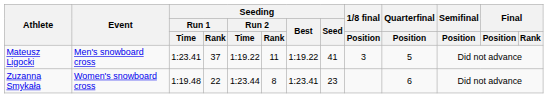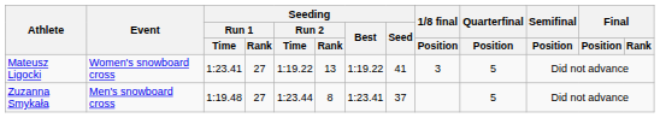 <table class=wikitable style=font-size:90%>
 <tr>
 <th rowspan=3>Athlete</th>
 <th rowspan=3>Event</th>
 <th colspan=6>Seeding</th>
 <th rowspan=2>1/8 final</th>
 <th rowspan=2>Quarterfinal</th>
 <th rowspan=2>Semifinal</th>
 <th rowspan=2 colspan=2>Final</th>
 </tr>
 <tr style=font-size:95%>
 <th colspan=2>Run 1</th>
 <th colspan=2>Run 2</th>
 <th rowspan=2>Best</th>
 <th rowspan=2>Seed</th>
 </tr>
 <tr style=font-size:95%>
 <th>Time</th>
 <th>Rank</th>
 <th>Time</th>
 <th>Rank</th>
 <th>Position</th>
 <th>Position</th>
 <th>Position</th>
 <th>Position</th>
 <th>Rank</th>
 </tr>
 <tr align=center>
 <td align=left><a href='#'>Mateusz Ligocki</a></td>
-<td align=left><a href='#'>Men's snowboard cross</a></td>
+<td align=left><a href='#'>Women's snowboard cross</a></td>
 <td>1:23.41</td>
-<td>37</td>
+<td>27</td>
 <td>1:19.22</td>
-<td>11</td>
+<td>13</td>
 <td>1:19.22</td>
 <td>41</td>
 <td>3</td>
 <td>5</td>
 <td colspan=3>Did not advance</td>
 </tr>
 <tr align=center>
 <td align=left><a href='#'>Zuzanna Smykała</a></td>
-<td align=left><a href='#'>Women's snowboard cross</a></td>
+<td align=left><a href='#'>Men's snowboard cross</a></td>
 <td>1:19.48</td>
-<td>22</td>
+<td>27</td>
 <td>1:23.44</td>
 <td>8</td>
 <td>1:23.41</td>
-<td>23</td>
+<td>37</td>
 <td></td>
-<td>6</td>
+<td>5</td>
 <td colspan=3>Did not advance</td>
 </tr>
 </table>
